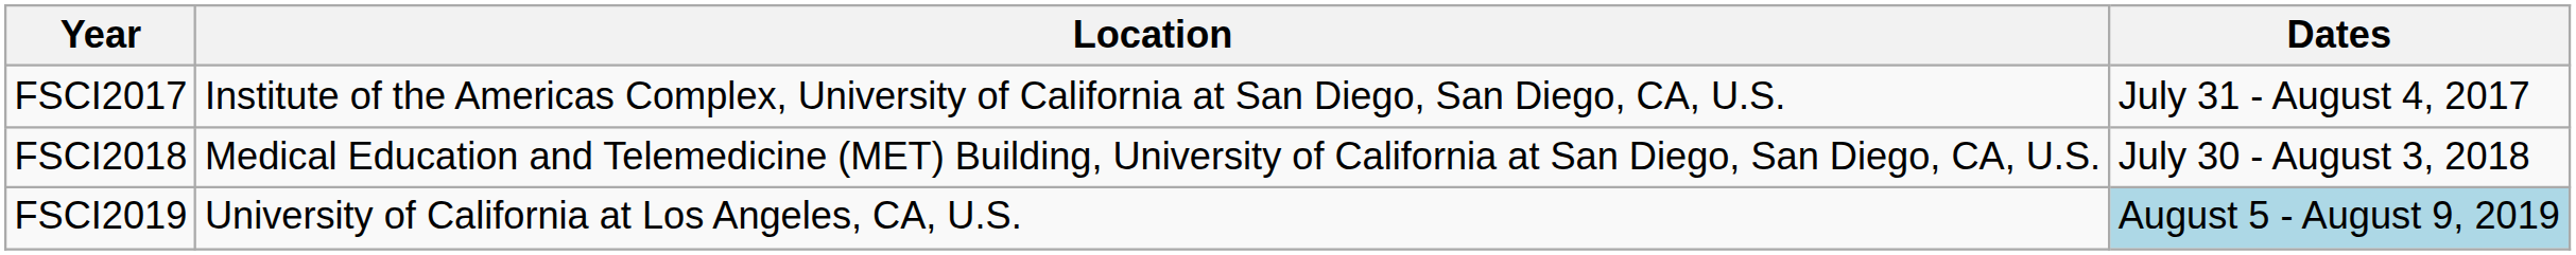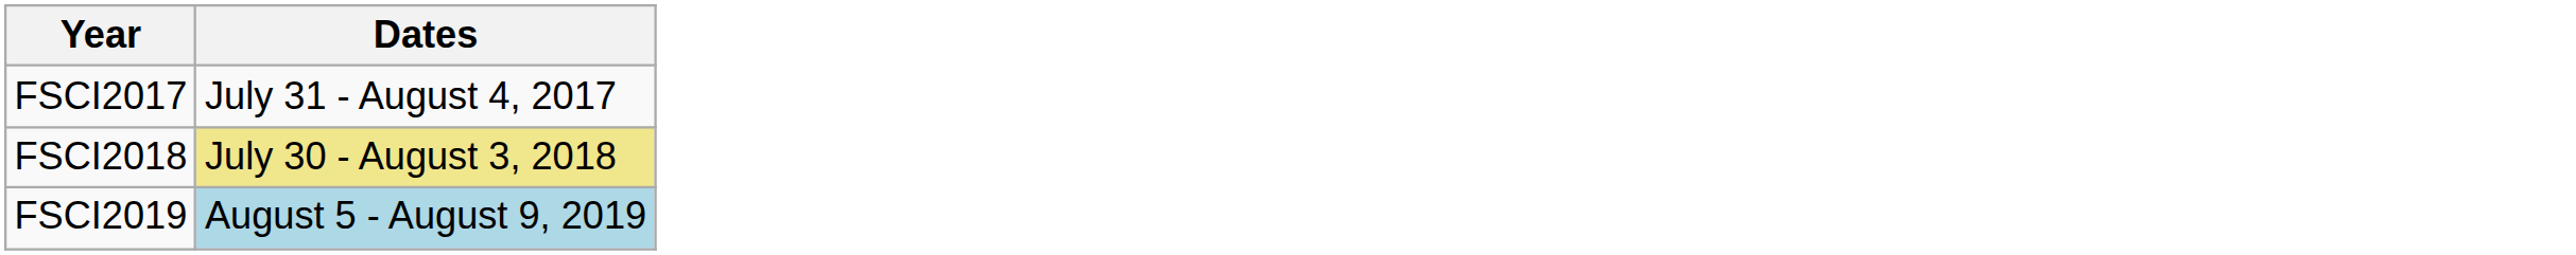 <table class="wikitable">
 <tr>
 <th>Year</th>
-<th>Location</th>
 <th>Dates</th>
 </tr>
 <tr>
 <td>FSCI2017</td>
-<td>Institute of the Americas Complex, University of California at San Diego, San Diego, CA, U.S.</td>
 <td>July 31 - August 4, 2017</td>
 </tr>
 <tr>
 <td>FSCI2018</td>
-<td>Medical Education and Telemedicine (MET) Building, University of California at San Diego, San Diego, CA, U.S.</td>
-<td>July 30 - August 3, 2018</td>
+<td style="background: khaki;">July 30 - August 3, 2018</td>
 </tr>
 <tr>
 <td>FSCI2019</td>
-<td>University of California at Los Angeles, CA, U.S.</td>
 <td style="background: lightblue;">August 5 - August 9, 2019</td>
 </tr>
 </table>
